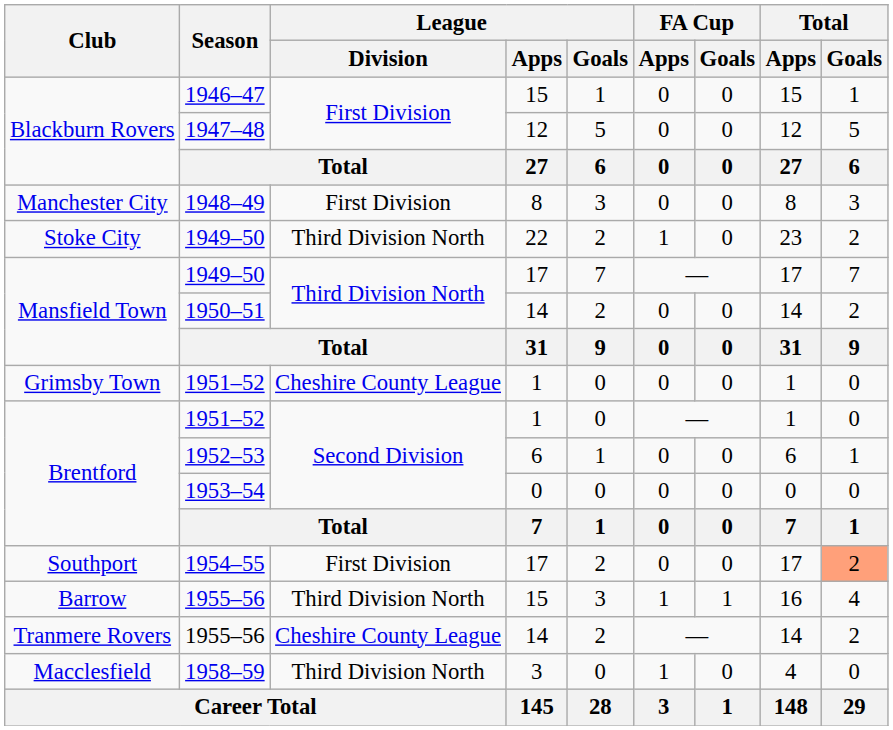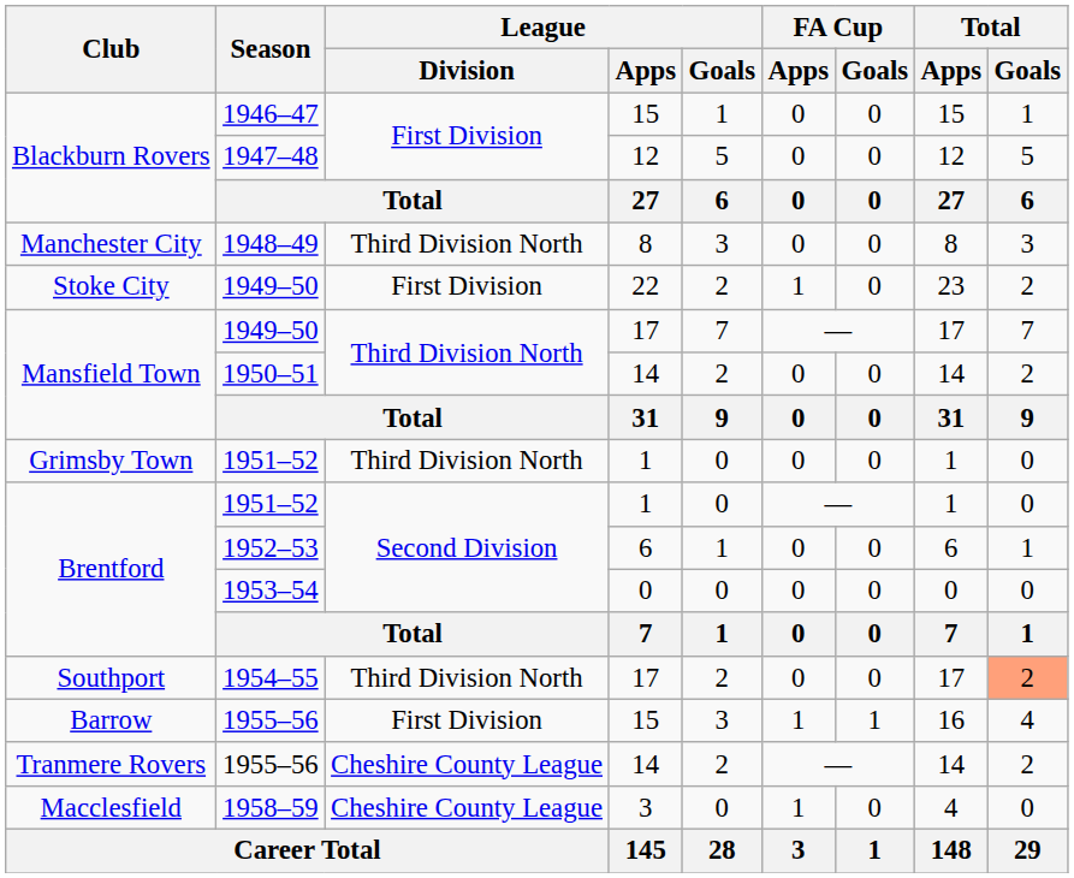 <table class="wikitable" style="text-align: center;">
 <tr>
 <th rowspan="2">Club</th>
 <th rowspan="2">Season</th>
 <th colspan="3">League</th>
 <th colspan="2">FA Cup</th>
 <th colspan="2">Total</th>
 </tr>
 <tr>
 <th>Division</th>
 <th>Apps</th>
 <th>Goals</th>
 <th>Apps</th>
 <th>Goals</th>
 <th>Apps</th>
 <th>Goals</th>
 </tr>
 <tr>
 <td rowspan="3"><a href='#'>Blackburn Rovers</a></td>
 <td><a href='#'>1946–47</a></td>
 <td rowspan="2"><a href='#'>First Division</a></td>
 <td>15</td>
 <td>1</td>
 <td>0</td>
 <td>0</td>
 <td>15</td>
 <td>1</td>
 </tr>
 <tr>
 <td><a href='#'>1947–48</a></td>
 <td>12</td>
 <td>5</td>
 <td>0</td>
 <td>0</td>
 <td>12</td>
 <td>5</td>
 </tr>
 <tr>
 <th colspan="2">Total</th>
 <th>27</th>
 <th>6</th>
 <th>0</th>
 <th>0</th>
 <th>27</th>
 <th>6</th>
 </tr>
 <tr>
 <td><a href='#'>Manchester City</a></td>
 <td><a href='#'>1948–49</a></td>
-<td>First Division</td>
+<td>Third Division North</td>
 <td>8</td>
 <td>3</td>
 <td>0</td>
 <td>0</td>
 <td>8</td>
 <td>3</td>
 </tr>
 <tr>
 <td><a href='#'>Stoke City</a></td>
 <td><a href='#'>1949–50</a></td>
-<td>Third Division North</td>
+<td>First Division</td>
 <td>22</td>
 <td>2</td>
 <td>1</td>
 <td>0</td>
 <td>23</td>
 <td>2</td>
 </tr>
 <tr>
 <td rowspan="3"><a href='#'>Mansfield Town</a></td>
 <td><a href='#'>1949–50</a></td>
 <td rowspan="2"><a href='#'>Third Division North</a></td>
 <td>17</td>
 <td>7</td>
 <td colspan="2">—</td>
 <td>17</td>
 <td>7</td>
 </tr>
 <tr>
 <td><a href='#'>1950–51</a></td>
 <td>14</td>
 <td>2</td>
 <td>0</td>
 <td>0</td>
 <td>14</td>
 <td>2</td>
 </tr>
 <tr>
 <th colspan="2">Total</th>
 <th>31</th>
 <th>9</th>
 <th>0</th>
 <th>0</th>
 <th>31</th>
 <th>9</th>
 </tr>
 <tr>
 <td><a href='#'>Grimsby Town</a></td>
 <td><a href='#'>1951–52</a></td>
-<td><a href='#'>Cheshire County League</a></td>
+<td>Third Division North</td>
 <td>1</td>
 <td>0</td>
 <td>0</td>
 <td>0</td>
 <td>1</td>
 <td>0</td>
 </tr>
 <tr>
 <td rowspan="4"><a href='#'>Brentford</a></td>
 <td><a href='#'>1951–52</a></td>
 <td rowspan="3"><a href='#'>Second Division</a></td>
 <td>1</td>
 <td>0</td>
 <td colspan="2">—</td>
 <td>1</td>
 <td>0</td>
 </tr>
 <tr>
 <td><a href='#'>1952–53</a></td>
 <td>6</td>
 <td>1</td>
 <td>0</td>
 <td>0</td>
 <td>6</td>
 <td>1</td>
 </tr>
 <tr>
 <td><a href='#'>1953–54</a></td>
 <td>0</td>
 <td>0</td>
 <td>0</td>
 <td>0</td>
 <td>0</td>
 <td>0</td>
 </tr>
 <tr>
 <th colspan="2">Total</th>
 <th>7</th>
 <th>1</th>
 <th>0</th>
 <th>0</th>
 <th>7</th>
 <th>1</th>
 </tr>
 <tr>
 <td><a href='#'>Southport</a></td>
 <td><a href='#'>1954–55</a></td>
-<td>First Division</td>
+<td>Third Division North</td>
 <td>17</td>
 <td>2</td>
 <td>0</td>
 <td>0</td>
 <td>17</td>
 <td style="background: lightsalmon;">2</td>
 </tr>
 <tr>
 <td><a href='#'>Barrow</a></td>
 <td><a href='#'>1955–56</a></td>
-<td>Third Division North</td>
+<td>First Division</td>
 <td>15</td>
 <td>3</td>
 <td>1</td>
 <td>1</td>
 <td>16</td>
 <td>4</td>
 </tr>
 <tr>
 <td><a href='#'>Tranmere Rovers</a></td>
 <td>1955–56</td>
 <td><a href='#'>Cheshire County League</a></td>
 <td>14</td>
 <td>2</td>
 <td colspan="2">—</td>
 <td>14</td>
 <td>2</td>
 </tr>
 <tr>
 <td><a href='#'>Macclesfield</a></td>
 <td><a href='#'>1958–59</a></td>
-<td>Third Division North</td>
+<td><a href='#'>Cheshire County League</a></td>
 <td>3</td>
 <td>0</td>
 <td>1</td>
 <td>0</td>
 <td>4</td>
 <td>0</td>
 </tr>
 <tr>
 <th colspan="3">Career Total</th>
 <th>145</th>
 <th>28</th>
 <th>3</th>
 <th>1</th>
 <th>148</th>
 <th>29</th>
 </tr>
 </table>
